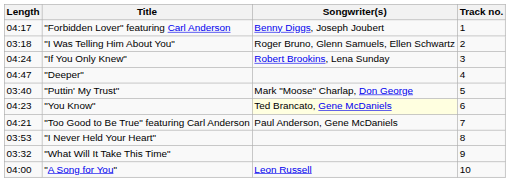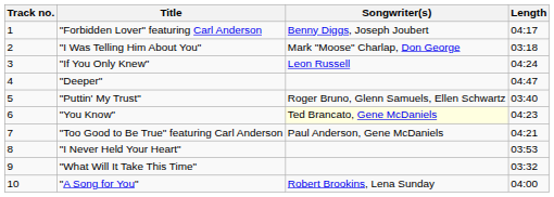 <table class="wikitable">
 <tr>
-<th>Length</th>
+<th>Track no.</th>
 <th>Title</th>
 <th>Songwriter(s)</th>
-<th>Track no.</th>
+<th>Length</th>
 </tr>
 <tr>
-<td>04:17</td>
+<td>1</td>
 <td>"Forbidden Lover" featuring <a href='#'>Carl Anderson</a></td>
 <td><a href='#'>Benny Diggs</a>, Joseph Joubert</td>
-<td>1</td>
+<td>04:17</td>
 </tr>
 <tr>
+<td>2</td>
+<td>"I Was Telling Him About You"</td>
+<td>Mark "Moose" Charlap, <a href='#'>Don George</a></td>
 <td>03:18</td>
-<td>"I Was Telling Him About You"</td>
-<td>Roger Bruno, Glenn Samuels, Ellen Schwartz</td>
-<td>2</td>
 </tr>
 <tr>
+<td>3</td>
+<td>"If You Only Knew"</td>
+<td><a href='#'>Leon Russell</a></td>
 <td>04:24</td>
-<td>"If You Only Knew"</td>
-<td><a href='#'>Robert Brookins</a>, Lena Sunday</td>
-<td>3</td>
 </tr>
 <tr>
-<td>04:47</td>
+<td>4</td>
 <td>"Deeper"</td>
 <td></td>
-<td>4</td>
+<td>04:47</td>
 </tr>
 <tr>
+<td>5</td>
+<td>"Puttin' My Trust"</td>
+<td>Roger Bruno, Glenn Samuels, Ellen Schwartz</td>
 <td>03:40</td>
-<td>"Puttin' My Trust"</td>
-<td>Mark "Moose" Charlap, <a href='#'>Don George</a></td>
-<td>5</td>
 </tr>
 <tr>
-<td>04:23</td>
+<td>6</td>
 <td>"You Know"</td>
 <td style="background: lightyellow;">Ted Brancato, <a href='#'>Gene McDaniels</a></td>
-<td>6</td>
+<td>04:23</td>
 </tr>
 <tr>
-<td>04:21</td>
+<td>7</td>
 <td>"Too Good to Be True" featuring Carl Anderson</td>
 <td>Paul Anderson, Gene McDaniels</td>
-<td>7</td>
+<td>04:21</td>
 </tr>
 <tr>
-<td>03:53</td>
+<td>8</td>
 <td>"I Never Held Your Heart"</td>
 <td></td>
-<td>8</td>
+<td>03:53</td>
 </tr>
 <tr>
-<td>03:32</td>
+<td>9</td>
 <td>"What Will It Take This Time"</td>
 <td></td>
-<td>9</td>
+<td>03:32</td>
 </tr>
 <tr>
+<td>10</td>
+<td>"<a href='#'>A Song for You</a>"</td>
+<td><a href='#'>Robert Brookins</a>, Lena Sunday</td>
 <td>04:00</td>
-<td>"<a href='#'>A Song for You</a>"</td>
-<td><a href='#'>Leon Russell</a></td>
-<td>10</td>
 </tr>
 </table>
